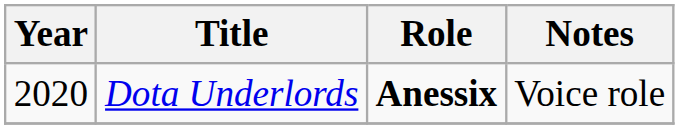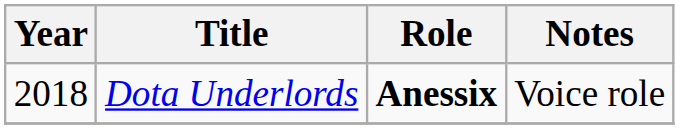 <table class="wikitable sortable">
 <tr>
 <th>Year</th>
 <th>Title</th>
 <th>Role</th>
 <th>Notes</th>
 </tr>
 <tr>
-<td>2020</td>
+<td>2018</td>
 <td><em><a href='#'>Dota Underlords</a></em></td>
 <td><strong>Anessix</strong></td>
 <td>Voice role</td>
 </tr>
 <tr>
 </tr>
 </table>
